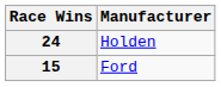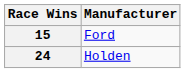 <table class="wikitable" style="font-size: 95%;">
 <tr>
 <th>Race Wins</th>
 <th>Manufacturer</th>
 </tr>
 <tr>
+<th>15</th>
+<td><a href='#'>Ford</a></td>
+</tr>
+<tr>
 <th>24</th>
 <td><a href='#'>Holden</a></td>
 </tr>
-<tr>
-<th>15</th>
-<td><a href='#'>Ford</a></td>
-</tr>
 </table>
